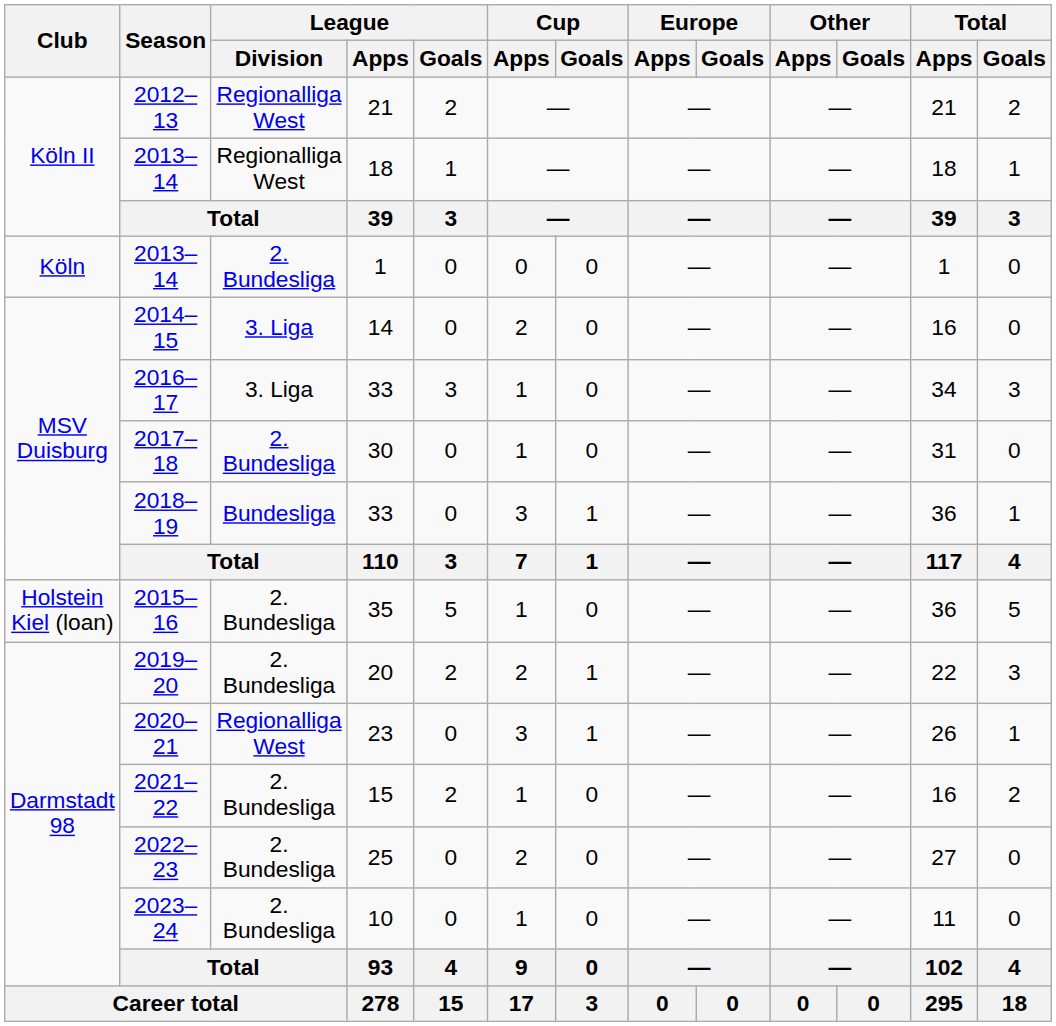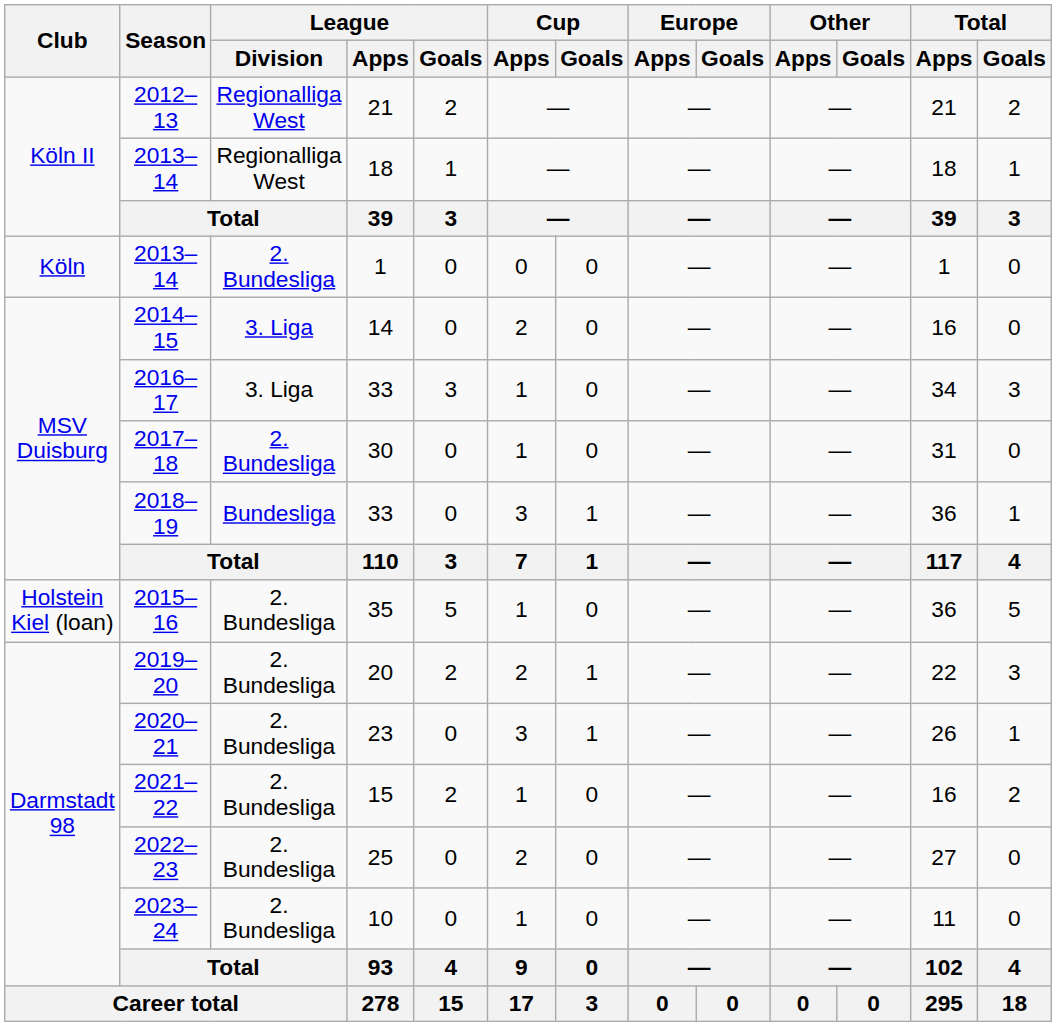 <table class="wikitable nowrap" style="text-align:center">
 <tr>
 <th rowspan="2">Club</th>
 <th rowspan="2">Season</th>
 <th colspan="3">League</th>
 <th colspan="2">Cup</th>
 <th colspan="2">Europe</th>
 <th colspan="2">Other</th>
 <th colspan="2">Total</th>
 </tr>
 <tr>
 <th>Division</th>
 <th>Apps</th>
 <th>Goals</th>
 <th>Apps</th>
 <th>Goals</th>
 <th>Apps</th>
 <th>Goals</th>
 <th>Apps</th>
 <th>Goals</th>
 <th>Apps</th>
 <th>Goals</th>
 </tr>
 <tr>
 <td rowspan="3"><a href='#'>Köln II</a></td>
 <td><a href='#'>2012–13</a></td>
 <td><a href='#'>Regionalliga West</a></td>
 <td>21</td>
 <td>2</td>
 <td colspan="2">—</td>
 <td colspan="2">—</td>
 <td colspan="2">—</td>
 <td>21</td>
 <td>2</td>
 </tr>
 <tr>
 <td><a href='#'>2013–14</a></td>
 <td>Regionalliga West</td>
 <td>18</td>
 <td>1</td>
 <td colspan="2">—</td>
 <td colspan="2">—</td>
 <td colspan="2">—</td>
 <td>18</td>
 <td>1</td>
 </tr>
 <tr>
 <th colspan="2">Total</th>
 <th>39</th>
 <th>3</th>
 <th colspan="2">—</th>
 <th colspan="2">—</th>
 <th colspan="2">—</th>
 <th>39</th>
 <th>3</th>
 </tr>
 <tr>
 <td><a href='#'>Köln</a></td>
 <td><a href='#'>2013–14</a></td>
 <td><a href='#'>2. Bundesliga</a></td>
 <td>1</td>
 <td>0</td>
 <td>0</td>
 <td>0</td>
 <td colspan="2">—</td>
 <td colspan="2">—</td>
 <td>1</td>
 <td>0</td>
 </tr>
 <tr>
 <td rowspan="5"><a href='#'>MSV Duisburg</a></td>
 <td><a href='#'>2014–15</a></td>
 <td><a href='#'>3. Liga</a></td>
 <td>14</td>
 <td>0</td>
 <td>2</td>
 <td>0</td>
 <td colspan="2">—</td>
 <td colspan="2">—</td>
 <td>16</td>
 <td>0</td>
 </tr>
 <tr>
 <td><a href='#'>2016–17</a></td>
 <td>3. Liga</td>
 <td>33</td>
 <td>3</td>
 <td>1</td>
 <td>0</td>
 <td colspan="2">—</td>
 <td colspan="2">—</td>
 <td>34</td>
 <td>3</td>
 </tr>
 <tr>
 <td><a href='#'>2017–18</a></td>
 <td><a href='#'>2. Bundesliga</a></td>
 <td>30</td>
 <td>0</td>
 <td>1</td>
 <td>0</td>
 <td colspan="2">—</td>
 <td colspan="2">—</td>
 <td>31</td>
 <td>0</td>
 </tr>
 <tr>
 <td><a href='#'>2018–19</a></td>
 <td><a href='#'>Bundesliga</a></td>
 <td>33</td>
 <td>0</td>
 <td>3</td>
 <td>1</td>
 <td colspan="2">—</td>
 <td colspan="2">—</td>
 <td>36</td>
 <td>1</td>
 </tr>
 <tr>
 <th colspan="2">Total</th>
 <th>110</th>
 <th>3</th>
 <th>7</th>
 <th>1</th>
 <th colspan="2">—</th>
 <th colspan="2">—</th>
 <th>117</th>
 <th>4</th>
 </tr>
 <tr>
 <td><a href='#'>Holstein Kiel</a> (loan)</td>
 <td><a href='#'>2015–16</a></td>
 <td>2. Bundesliga</td>
 <td>35</td>
 <td>5</td>
 <td>1</td>
 <td>0</td>
 <td colspan="2">—</td>
 <td colspan="2">—</td>
 <td>36</td>
 <td>5</td>
 </tr>
 <tr>
 <td rowspan="6"><a href='#'>Darmstadt 98</a></td>
 <td><a href='#'>2019–20</a></td>
 <td>2. Bundesliga</td>
 <td>20</td>
 <td>2</td>
 <td>2</td>
 <td>1</td>
 <td colspan="2">—</td>
 <td colspan="2">—</td>
 <td>22</td>
 <td>3</td>
 </tr>
 <tr>
 <td><a href='#'>2020–21</a></td>
-<td><a href='#'>Regionalliga West</a></td>
+<td>2. Bundesliga</td>
 <td>23</td>
 <td>0</td>
 <td>3</td>
 <td>1</td>
 <td colspan="2">—</td>
 <td colspan="2">—</td>
 <td>26</td>
 <td>1</td>
 </tr>
 <tr>
 <td><a href='#'>2021–22</a></td>
 <td>2. Bundesliga</td>
 <td>15</td>
 <td>2</td>
 <td>1</td>
 <td>0</td>
 <td colspan="2">—</td>
 <td colspan="2">—</td>
 <td>16</td>
 <td>2</td>
 </tr>
 <tr>
 <td><a href='#'>2022–23</a></td>
 <td>2. Bundesliga</td>
 <td>25</td>
 <td>0</td>
 <td>2</td>
 <td>0</td>
 <td colspan="2">—</td>
 <td colspan="2">—</td>
 <td>27</td>
 <td>0</td>
 </tr>
 <tr>
 <td><a href='#'>2023–24</a></td>
 <td>2. Bundesliga</td>
 <td>10</td>
 <td>0</td>
 <td>1</td>
 <td>0</td>
 <td colspan="2">—</td>
 <td colspan="2">—</td>
 <td>11</td>
 <td>0</td>
 </tr>
 <tr>
 <th colspan="2">Total</th>
 <th>93</th>
 <th>4</th>
 <th>9</th>
 <th>0</th>
 <th colspan="2">—</th>
 <th colspan="2">—</th>
 <th>102</th>
 <th>4</th>
 </tr>
 <tr>
 <th colspan="3">Career total</th>
 <th>278</th>
 <th>15</th>
 <th>17</th>
 <th>3</th>
 <th>0</th>
 <th>0</th>
 <th>0</th>
 <th>0</th>
 <th>295</th>
 <th>18</th>
 </tr>
 </table>
